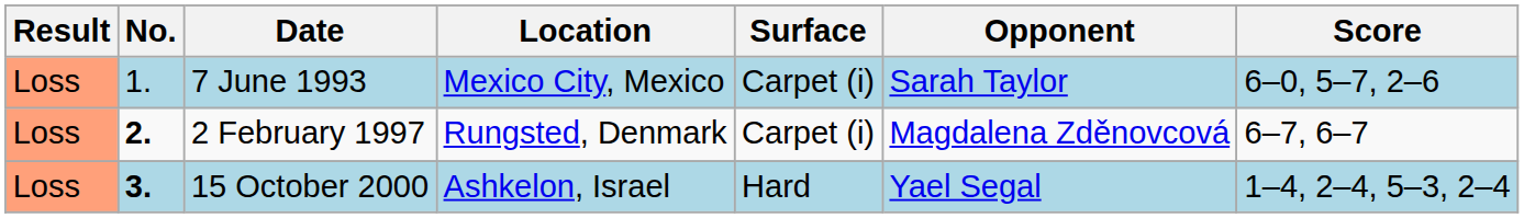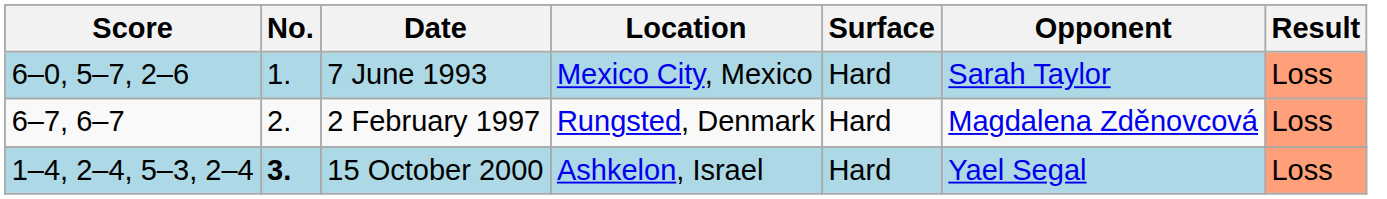 <table class="sortable wikitable" style="font-size:97%;">
 <tr>
-<th>Result</th>
+<th class="unsortable">Score</th>
 <th>No.</th>
 <th>Date</th>
 <th>Location</th>
 <th>Surface</th>
 <th>Opponent</th>
-<th class="unsortable">Score</th>
+<th>Result</th>
 </tr>
 <tr style="background:lightblue;">
-<td style="background:#ffa07a;">Loss</td>
+<td>6–0, 5–7, 2–6</td>
 <td>1.</td>
 <td>7 June 1993</td>
 <td><a href='#'>Mexico City</a>, Mexico</td>
-<td>Carpet (i)</td>
+<td>Hard</td>
 <td> <a href='#'>Sarah Taylor</a></td>
-<td>6–0, 5–7, 2–6</td>
+<td style="background:#ffa07a;">Loss</td>
 </tr>
 <tr>
-<td style="background:#ffa07a;">Loss</td>
-<td><strong>2.</strong></td>
+<td>6–7, 6–7</td>
+<td>2.</td>
 <td>2 February 1997</td>
 <td><a href='#'>Rungsted</a>, Denmark</td>
-<td>Carpet (i)</td>
+<td>Hard</td>
 <td> <a href='#'>Magdalena Zděnovcová</a></td>
-<td>6–7, 6–7</td>
+<td style="background:#ffa07a;">Loss</td>
 </tr>
 <tr style="background:lightblue;">
-<td style="background:#ffa07a;">Loss</td>
+<td>1–4, 2–4, 5–3, 2–4</td>
 <td><strong>3.</strong></td>
 <td>15 October 2000</td>
 <td><a href='#'>Ashkelon</a>, Israel</td>
 <td>Hard</td>
 <td> <a href='#'>Yael Segal</a></td>
-<td>1–4, 2–4, 5–3, 2–4</td>
+<td style="background:#ffa07a;">Loss</td>
 </tr>
 </table>
